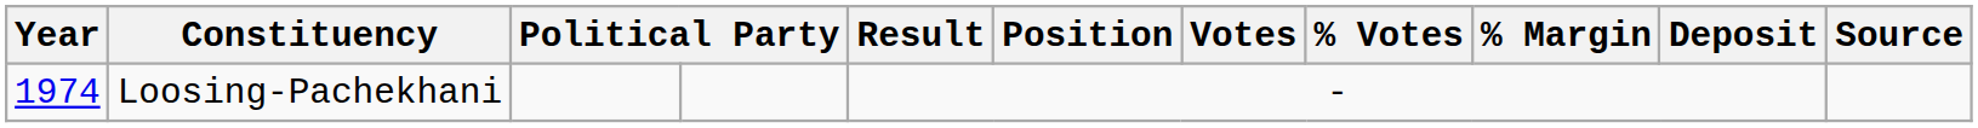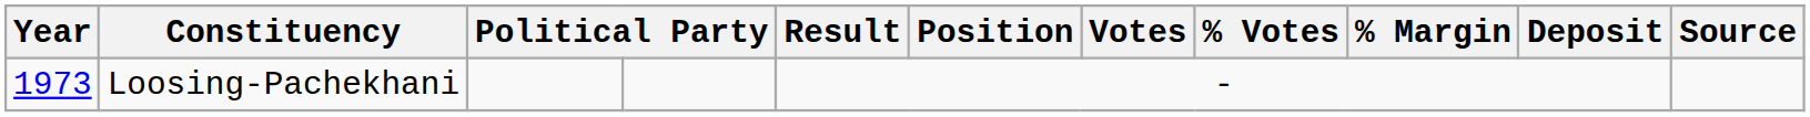 <table class="wikitable sortable" style="text-align:center;">
 <tr>
 <th>Year</th>
 <th>Constituency</th>
 <th Colspan=2>Political Party</th>
 <th>Result</th>
 <th>Position</th>
 <th>Votes</th>
 <th>% Votes</th>
 <th>% Margin</th>
 <th>Deposit</th>
 <th>Source</th>
 </tr>
 <tr>
-<td><a href='#'>1974</a></td>
+<td><a href='#'>1973</a></td>
 <td rowspan=3>Loosing-Pachekhani</td>
 <td></td>
 <td></td>
 <td colspan='6'>-</td>
 </tr>
 </table>
